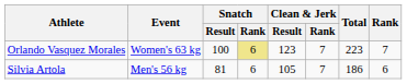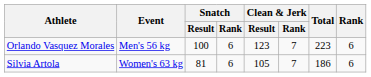 <table class="wikitable" style="font-size:90%">
 <tr>
 <th rowspan=2>Athlete</th>
 <th rowspan=2>Event</th>
 <th colspan="2">Snatch</th>
 <th colspan="2">Clean & Jerk</th>
 <th rowspan="2">Total</th>
 <th rowspan="2">Rank</th>
 </tr>
 <tr style="font-size:95%">
 <th>Result</th>
 <th>Rank</th>
 <th>Result</th>
 <th>Rank</th>
 </tr>
 <tr align=center>
 <td align=left><a href='#'>Orlando Vasquez Morales</a></td>
-<td align=left><a href='#'>Women's 63 kg</a></td>
+<td align=left><a href='#'>Men's 56 kg</a></td>
 <td>100</td>
-<td style="background: khaki;">6</td>
+<td>6</td>
 <td>123</td>
 <td>7</td>
 <td>223</td>
-<td>7</td>
+<td>6</td>
 </tr>
 <tr align=center>
 <td align=left><a href='#'>Silvia Artola</a></td>
-<td align=left><a href='#'>Men's 56 kg</a></td>
+<td align=left><a href='#'>Women's 63 kg</a></td>
 <td>81</td>
 <td>6</td>
 <td>105</td>
 <td>7</td>
 <td>186</td>
 <td>6</td>
 </tr>
 </table>
